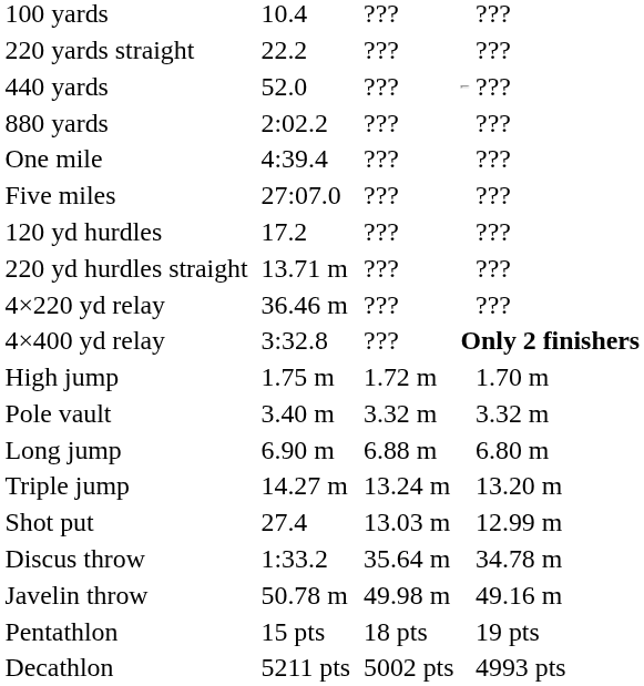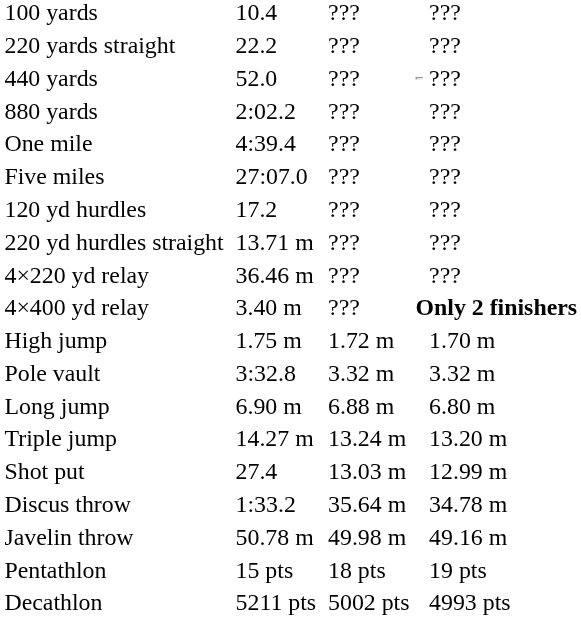 <table>
 <tr>
 <td>100 yards</td>
 <td></td>
 <td>10.4</td>
 <td></td>
 <td>???</td>
 <td></td>
 <td>???</td>
 </tr>
 <tr>
 <td>220 yards straight</td>
 <td></td>
 <td>22.2</td>
 <td></td>
 <td>???</td>
 <td></td>
 <td>???</td>
 </tr>
 <tr>
 <td>440 yards</td>
 <td></td>
 <td>52.0</td>
 <td></td>
 <td>???</td>
 <td><hr></td>
 <td>???</td>
 </tr>
 <tr>
 <td>880 yards</td>
 <td></td>
 <td>2:02.2</td>
 <td></td>
 <td>???</td>
 <td></td>
 <td>???</td>
 </tr>
 <tr>
 <td>One mile</td>
 <td></td>
 <td>4:39.4</td>
 <td></td>
 <td>???</td>
 <td></td>
 <td>???</td>
 </tr>
 <tr>
 <td>Five miles</td>
 <td></td>
 <td>27:07.0</td>
 <td></td>
 <td>???</td>
 <td></td>
 <td>???</td>
 </tr>
 <tr>
 <td>120 yd hurdles</td>
 <td></td>
 <td>17.2</td>
 <td></td>
 <td>???</td>
 <td></td>
 <td>???</td>
 </tr>
 <tr>
 <td>220 yd hurdles straight</td>
 <td></td>
 <td>13.71 m</td>
 <td></td>
 <td>???</td>
 <td></td>
 <td>???</td>
 </tr>
 <tr>
 <td>4×220 yd relay</td>
 <td></td>
 <td>36.46 m</td>
 <td></td>
 <td>???</td>
 <td></td>
 <td>???</td>
 </tr>
 <tr>
 <td>4×400 yd relay</td>
 <td></td>
-<td>3:32.8</td>
+<td>3.40 m</td>
 <td></td>
 <td>???</td>
 <th colspan=2>Only 2 finishers</th>
 </tr>
 <tr>
 <td>High jump</td>
 <td></td>
 <td>1.75 m</td>
 <td></td>
 <td>1.72 m</td>
 <td></td>
 <td>1.70 m</td>
 </tr>
 <tr>
 <td>Pole vault</td>
 <td></td>
-<td>3.40 m</td>
+<td>3:32.8</td>
 <td></td>
 <td>3.32 m</td>
 <td></td>
 <td>3.32 m</td>
 </tr>
 <tr>
 <td>Long jump</td>
 <td></td>
 <td>6.90 m</td>
 <td></td>
 <td>6.88 m</td>
 <td></td>
 <td>6.80 m</td>
 </tr>
 <tr>
 <td>Triple jump</td>
 <td></td>
 <td>14.27 m</td>
 <td></td>
 <td>13.24 m</td>
 <td></td>
 <td>13.20 m</td>
 </tr>
 <tr>
 <td>Shot put</td>
 <td></td>
 <td>27.4</td>
 <td></td>
 <td>13.03 m</td>
 <td></td>
 <td>12.99 m</td>
 </tr>
 <tr>
 <td>Discus throw</td>
 <td></td>
 <td>1:33.2</td>
 <td></td>
 <td>35.64 m</td>
 <td></td>
 <td>34.78 m</td>
 </tr>
 <tr>
 <td>Javelin throw</td>
 <td></td>
 <td>50.78 m</td>
 <td></td>
 <td>49.98 m</td>
 <td></td>
 <td>49.16 m</td>
 </tr>
 <tr>
 <td>Pentathlon</td>
 <td></td>
 <td>15 pts</td>
 <td></td>
 <td>18 pts</td>
 <td></td>
 <td>19 pts</td>
 </tr>
 <tr>
 <td>Decathlon</td>
 <td></td>
 <td>5211 pts</td>
 <td></td>
 <td>5002 pts</td>
 <td></td>
 <td>4993 pts</td>
 </tr>
 </table>
